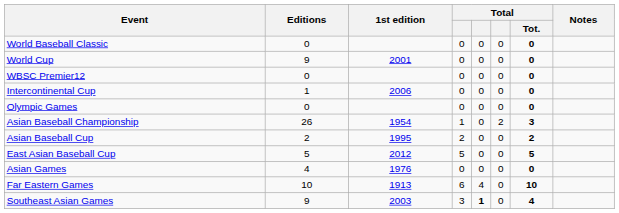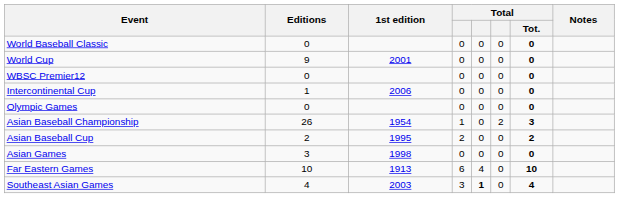 <table class="wikitable" width=70% style="font-size:90%; text-align:center;">
 <tr>
 <th rowspan=2>Event</th>
 <th rowspan=2>Editions</th>
 <th rowspan=2>1st edition</th>
 <th colspan=4>Total</th>
 <th rowspan=2>Notes</th>
 </tr>
 <tr>
 <th></th>
 <th></th>
 <th></th>
 <th><strong>Tot.</strong></th>
 </tr>
 <tr>
 <td align=left><a href='#'>World Baseball Classic</a></td>
 <td>0</td>
 <td></td>
 <td>0</td>
 <td>0</td>
 <td>0</td>
 <td><strong>0</strong></td>
 <td></td>
 </tr>
 <tr>
 <td align=left><a href='#'>World Cup</a></td>
 <td>9</td>
 <td><a href='#'>2001</a></td>
 <td>0</td>
 <td>0</td>
 <td>0</td>
 <td><strong>0</strong></td>
 <td></td>
 </tr>
 <tr>
 <td align=left><a href='#'>WBSC Premier12</a></td>
 <td>0</td>
 <td></td>
 <td>0</td>
 <td>0</td>
 <td>0</td>
 <td><strong>0</strong></td>
 <td></td>
 </tr>
 <tr>
 <td align=left><a href='#'>Intercontinental Cup</a></td>
 <td>1</td>
 <td><a href='#'>2006</a></td>
 <td>0</td>
 <td>0</td>
 <td>0</td>
 <td><strong>0</strong></td>
 <td></td>
 </tr>
 <tr>
 <td align=left><a href='#'>Olympic Games</a></td>
 <td>0</td>
 <td></td>
 <td>0</td>
 <td>0</td>
 <td>0</td>
 <td><strong>0</strong></td>
 <td></td>
 </tr>
 <tr>
 <td align=left><a href='#'>Asian Baseball Championship</a></td>
 <td>26</td>
 <td><a href='#'>1954</a></td>
 <td>1</td>
 <td>0</td>
 <td>2</td>
 <td><strong>3</strong></td>
 <td></td>
 </tr>
 <tr>
 <td align=left><a href='#'>Asian Baseball Cup</a></td>
 <td>2</td>
 <td><a href='#'>1995</a></td>
 <td>2</td>
 <td>0</td>
 <td>0</td>
 <td><strong>2</strong></td>
 <td></td>
 </tr>
 <tr>
-<td align=left><a href='#'>East Asian Baseball Cup</a></td>
-<td>5</td>
-<td><a href='#'>2012</a></td>
-<td>5</td>
-<td>0</td>
-<td>0</td>
-<td><strong>5</strong></td>
-<td></td>
-</tr>
-<tr>
 <td align=left><a href='#'>Asian Games</a></td>
-<td>4</td>
-<td><a href='#'>1976</a></td>
+<td>3</td>
+<td><a href='#'>1998</a></td>
 <td>0</td>
 <td>0</td>
 <td>0</td>
 <td><strong>0</strong></td>
 <td></td>
 </tr>
 <tr>
 <td align=left><a href='#'>Far Eastern Games</a></td>
 <td>10</td>
 <td><a href='#'>1913</a></td>
 <td>6</td>
 <td>4</td>
 <td>0</td>
 <td><strong>10</strong></td>
 <td></td>
 </tr>
 <tr>
 <td align=left><a href='#'>Southeast Asian Games</a></td>
-<td>9</td>
+<td>4</td>
 <td><a href='#'>2003</a></td>
 <td>3</td>
 <td><strong>1</strong></td>
 <td>0</td>
 <td><strong>4</strong></td>
 <td></td>
 </tr>
 </table>
